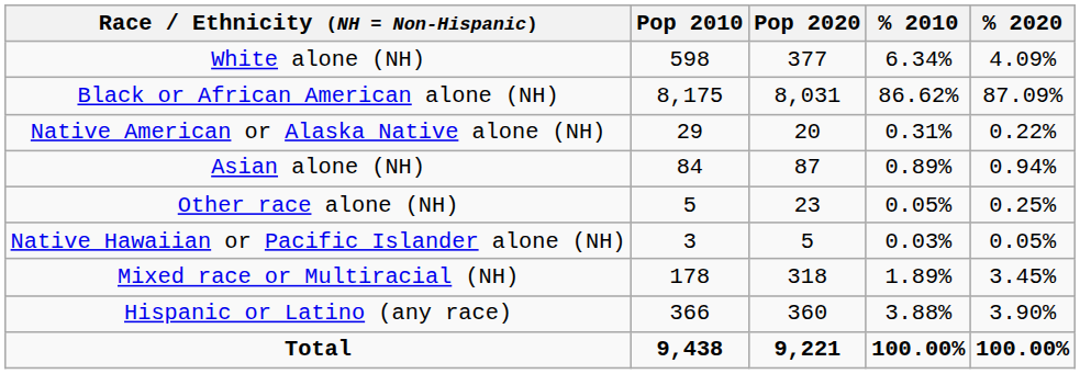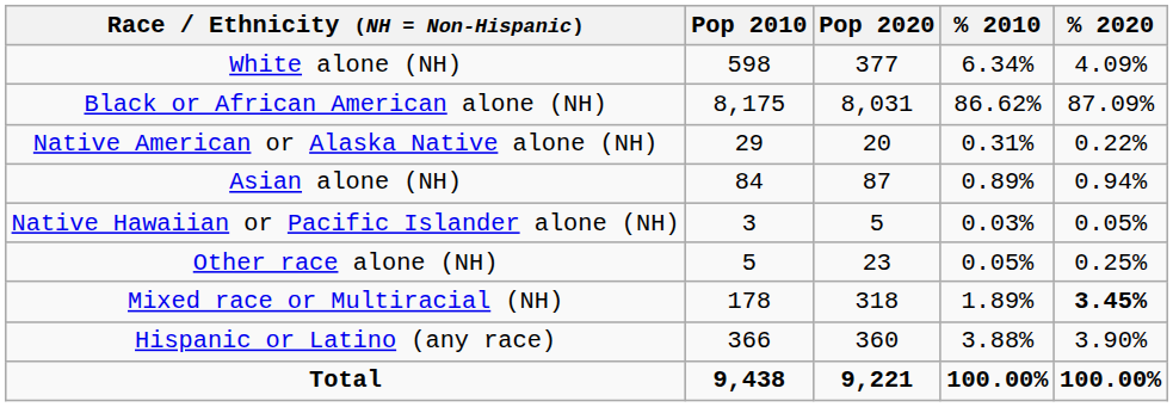 <table class="wikitable" style="text-align:center;">
 <tr>
 <th>Race / Ethnicity <small>(<em>NH = Non-Hispanic</em>)</small></th>
 <th>Pop 2010</th>
 <th>Pop 2020</th>
 <th>% 2010</th>
 <th>% 2020</th>
 </tr>
 <tr>
 <td><a href='#'>White</a> alone (NH)</td>
 <td>598</td>
 <td>377</td>
 <td>6.34%</td>
 <td>4.09%</td>
 </tr>
 <tr>
 <td><a href='#'>Black or African American</a> alone (NH)</td>
 <td>8,175</td>
 <td>8,031</td>
 <td>86.62%</td>
 <td>87.09%</td>
 </tr>
 <tr>
 <td><a href='#'>Native American</a> or <a href='#'>Alaska Native</a> alone (NH)</td>
 <td>29</td>
 <td>20</td>
 <td>0.31%</td>
 <td>0.22%</td>
 </tr>
 <tr>
 <td><a href='#'>Asian</a> alone (NH)</td>
 <td>84</td>
 <td>87</td>
 <td>0.89%</td>
 <td>0.94%</td>
 </tr>
 <tr>
+<td><a href='#'>Native Hawaiian</a> or <a href='#'>Pacific Islander</a> alone (NH)</td>
+<td>3</td>
+<td>5</td>
+<td>0.03%</td>
+<td>0.05%</td>
+</tr>
+<tr>
 <td><a href='#'>Other race</a> alone (NH)</td>
 <td>5</td>
 <td>23</td>
 <td>0.05%</td>
 <td>0.25%</td>
 </tr>
 <tr>
-<td><a href='#'>Native Hawaiian</a> or <a href='#'>Pacific Islander</a> alone (NH)</td>
-<td>3</td>
-<td>5</td>
-<td>0.03%</td>
-<td>0.05%</td>
-</tr>
-<tr>
 <td><a href='#'>Mixed race or Multiracial</a> (NH)</td>
 <td>178</td>
 <td>318</td>
 <td>1.89%</td>
-<td>3.45%</td>
+<td><strong>3.45%</strong></td>
 </tr>
 <tr>
 <td><a href='#'>Hispanic or Latino</a> (any race)</td>
 <td>366</td>
 <td>360</td>
 <td>3.88%</td>
 <td>3.90%</td>
 </tr>
 <tr>
 <td><strong>Total</strong></td>
 <td><strong>9,438</strong></td>
 <td><strong>9,221</strong></td>
 <td><strong>100.00%</strong></td>
 <td><strong>100.00%</strong></td>
 </tr>
 </table>
